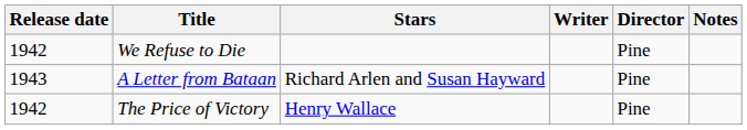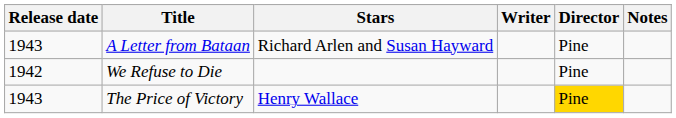 <table class="wikitable sortable plainrowheaders">
 <tr>
 <th scope="col">Release date</th>
 <th scope="col">Title</th>
 <th scope="col">Stars</th>
 <th scope="col">Writer</th>
 <th scope="col">Director</th>
 <th scope="col" class="unsortable">Notes</th>
+</tr>
+<tr>
+<td>1943</td>
+<td><em><a href='#'>A Letter from Bataan</a></em></td>
+<td>Richard Arlen and <a href='#'>Susan Hayward</a></td>
+<td></td>
+<td>Pine</td>
+<td></td>
 </tr>
 <tr>
 <td>1942</td>
 <td><em>We Refuse to Die</em></td>
 <td></td>
 <td></td>
 <td>Pine</td>
 <td></td>
 </tr>
 <tr>
 <td>1943</td>
-<td><em><a href='#'>A Letter from Bataan</a></em></td>
-<td>Richard Arlen and <a href='#'>Susan Hayward</a></td>
-<td></td>
-<td>Pine</td>
-<td></td>
-</tr>
-<tr>
-<td>1942</td>
 <td><em>The Price of Victory</em></td>
 <td><a href='#'>Henry Wallace</a></td>
 <td></td>
-<td>Pine</td>
+<td style="background: gold;">Pine</td>
 <td></td>
 </tr>
 </table>
